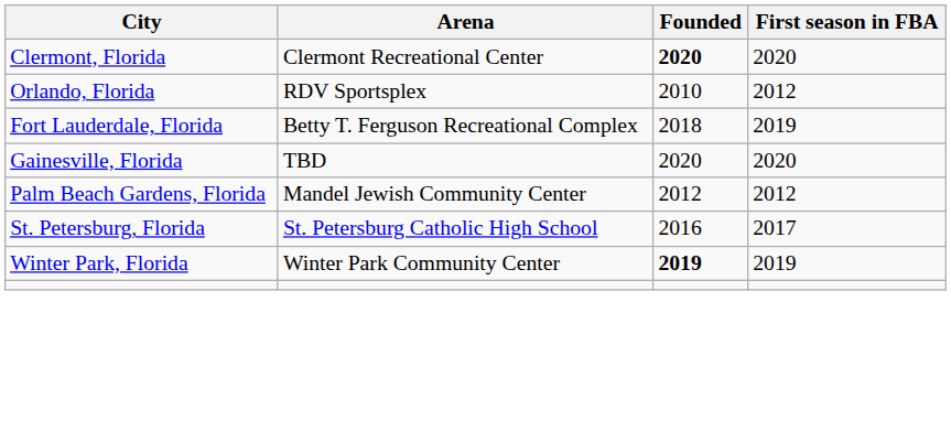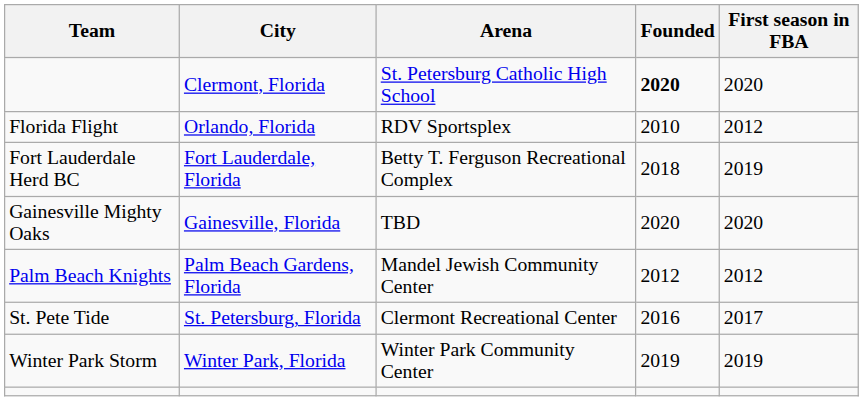 <table class="wikitable" width=55%>
 <tr>
+<th>Team</th>
 <th>City</th>
 <th>Arena</th>
 <th>Founded</th>
 <th>First season in FBA</th>
 </tr>
 <tr>
+<td></td>
 <td><a href='#'>Clermont, Florida</a></td>
-<td>Clermont Recreational Center</td>
+<td><a href='#'>St. Petersburg Catholic High School</a></td>
 <td><strong>2020</strong></td>
 <td>2020</td>
 </tr>
 <tr>
+<td>Florida Flight</td>
 <td><a href='#'>Orlando, Florida</a></td>
 <td>RDV Sportsplex</td>
 <td>2010</td>
 <td>2012</td>
 </tr>
 <tr>
+<td>Fort Lauderdale Herd BC</td>
 <td><a href='#'>Fort Lauderdale, Florida</a></td>
 <td>Betty T. Ferguson Recreational Complex</td>
 <td>2018</td>
 <td>2019</td>
 </tr>
 <tr>
+<td>Gainesville Mighty Oaks</td>
 <td><a href='#'>Gainesville, Florida</a></td>
 <td>TBD</td>
 <td>2020</td>
 <td>2020</td>
 </tr>
 <tr>
+<td><a href='#'>Palm Beach Knights</a></td>
 <td><a href='#'>Palm Beach Gardens, Florida</a></td>
 <td>Mandel Jewish Community Center</td>
 <td>2012</td>
 <td>2012</td>
 </tr>
 <tr>
+<td>St. Pete Tide</td>
 <td><a href='#'>St. Petersburg, Florida</a></td>
-<td><a href='#'>St. Petersburg Catholic High School</a></td>
+<td>Clermont Recreational Center</td>
 <td>2016</td>
 <td>2017</td>
 </tr>
 <tr>
+<td>Winter Park Storm</td>
 <td><a href='#'>Winter Park, Florida</a></td>
 <td>Winter Park Community Center</td>
-<td><strong>2019</strong></td>
+<td>2019</td>
 <td>2019</td>
 </tr>
 <tr>
 <td></td>
 <td></td>
 <td></td>
 <td></td>
+<td></td>
 </tr>
 </table>
